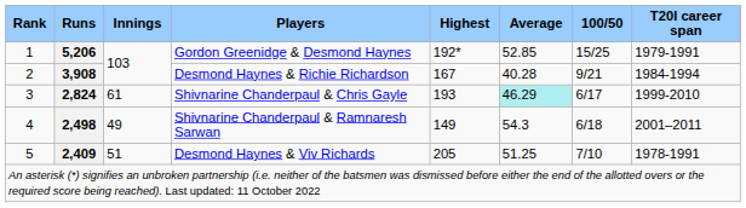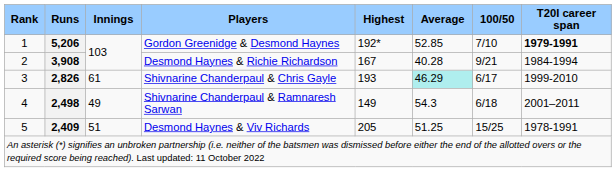 <table class="wikitable sortable" style="text-align:centre;">
 <tr style="background:#9cf;">
 <th style="background:#9cf;" scope="col">Rank</th>
 <th scope="col" style="background:#9cf;">Runs</th>
 <th scope="col" style="background:#9cf;">Innings</th>
 <th scope="col" style="background:#9cf;">Players</th>
 <th scope="col" style="background:#9cf;">Highest</th>
 <th scope="col" style="background:#9cf;">Average</th>
 <th scope="col" style="background:#9cf;">100/50</th>
 <th scope="col" style="background:#9cf;">T20I career span</th>
 </tr>
 <tr>
 <td align=center>1</td>
 <th scope="row">5,206</th>
 <td rowspan=2>103</td>
 <td><a href='#'>Gordon Greenidge</a> & <a href='#'>Desmond Haynes</a></td>
 <td>192*</td>
 <td>52.85</td>
-<td>15/25</td>
-<td>1979-1991</td>
+<td>7/10</td>
+<td><strong>1979-1991</strong></td>
 </tr>
 <tr>
 <td align=center>2</td>
 <th scope="row">3,908</th>
 <td><a href='#'>Desmond Haynes</a> & <a href='#'>Richie Richardson</a></td>
 <td>167</td>
 <td>40.28</td>
 <td>9/21</td>
 <td>1984-1994</td>
 </tr>
 <tr>
 <td align=center>3</td>
-<th scope="row">2,824</th>
+<th scope="row">2,826</th>
 <td>61</td>
 <td><a href='#'>Shivnarine Chanderpaul</a> & <a href='#'>Chris Gayle</a></td>
 <td>193</td>
 <td style="background: paleturquoise;">46.29</td>
 <td>6/17</td>
 <td>1999-2010</td>
 </tr>
 <tr>
 <td align=center>4</td>
 <th scope-"row">2,498</th>
 <td>49</td>
 <td><a href='#'>Shivnarine Chanderpaul</a> & <a href='#'>Ramnaresh Sarwan</a></td>
 <td>149</td>
 <td>54.3</td>
 <td>6/18</td>
 <td>2001–2011</td>
 </tr>
 <tr>
 <td align=center>5</td>
 <th scope="row">2,409</th>
 <td>51</td>
 <td><a href='#'>Desmond Haynes</a> & <a href='#'>Viv Richards</a></td>
 <td>205</td>
 <td>51.25</td>
-<td>7/10</td>
+<td>15/25</td>
 <td>1978-1991</td>
 </tr>
 <tr class="sortbottom">
 <td scope="row" colspan=9><small> <em>An asterisk (*) signifies an unbroken partnership (i.e. neither of the batsmen was dismissed before either the end of the allotted overs or the required score being reached).</em> Last updated: 11 October 2022</small></td>
 </tr>
 </table>
